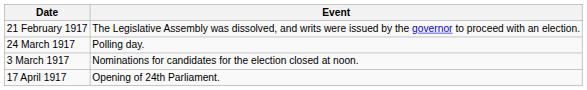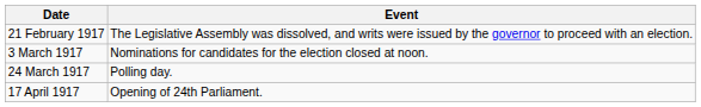 <table class="wikitable">
 <tr>
 <th>Date</th>
 <th>Event</th>
 </tr>
 <tr>
 <td>21 February 1917</td>
 <td>The Legislative Assembly was dissolved, and writs were issued by the <a href='#'>governor</a> to proceed with an election.</td>
 </tr>
 <tr>
+<td>3 March 1917</td>
+<td>Nominations for candidates for the election closed at noon.</td>
+</tr>
+<tr>
 <td>24 March 1917</td>
 <td>Polling day.</td>
-</tr>
-<tr>
-<td>3 March 1917</td>
-<td>Nominations for candidates for the election closed at noon.</td>
 </tr>
 <tr>
 <td>17 April 1917</td>
 <td>Opening of 24th Parliament.</td>
 </tr>
 </table>
